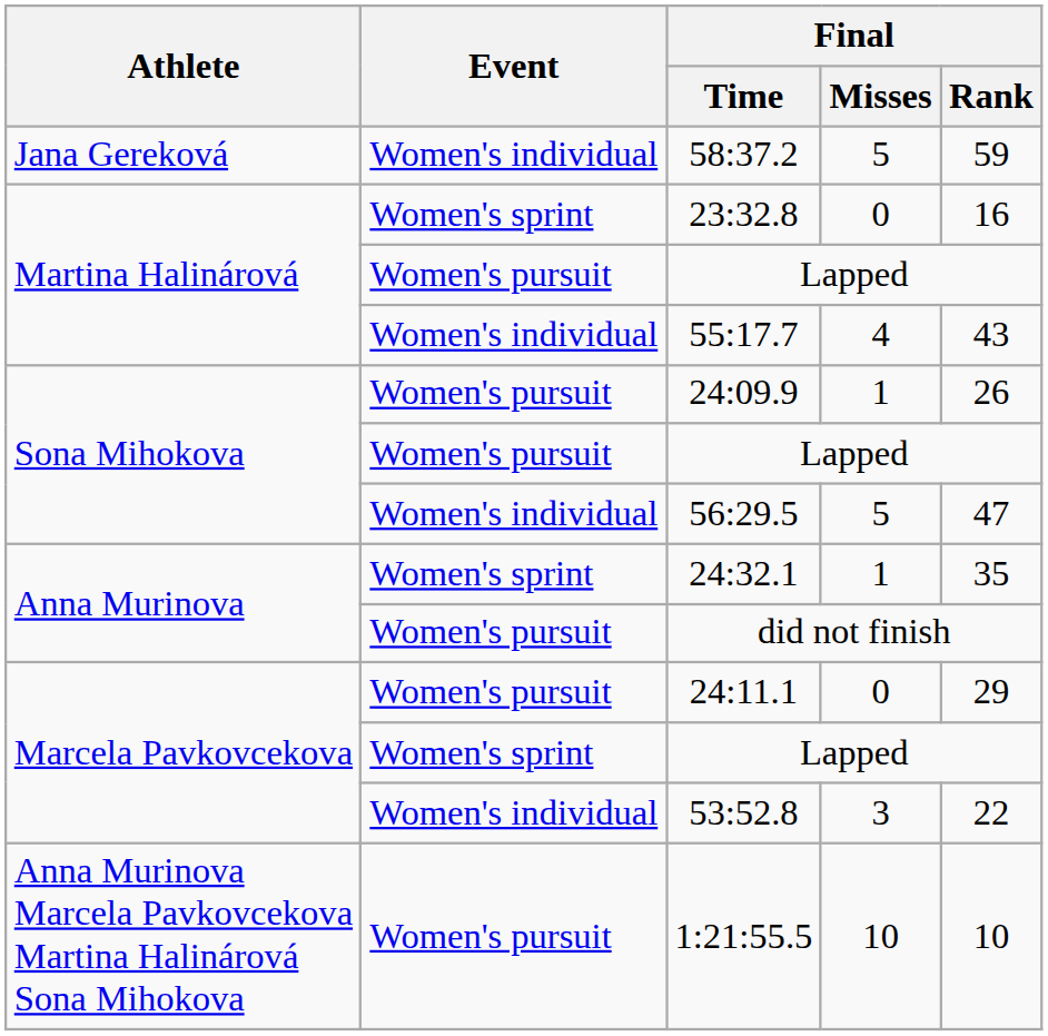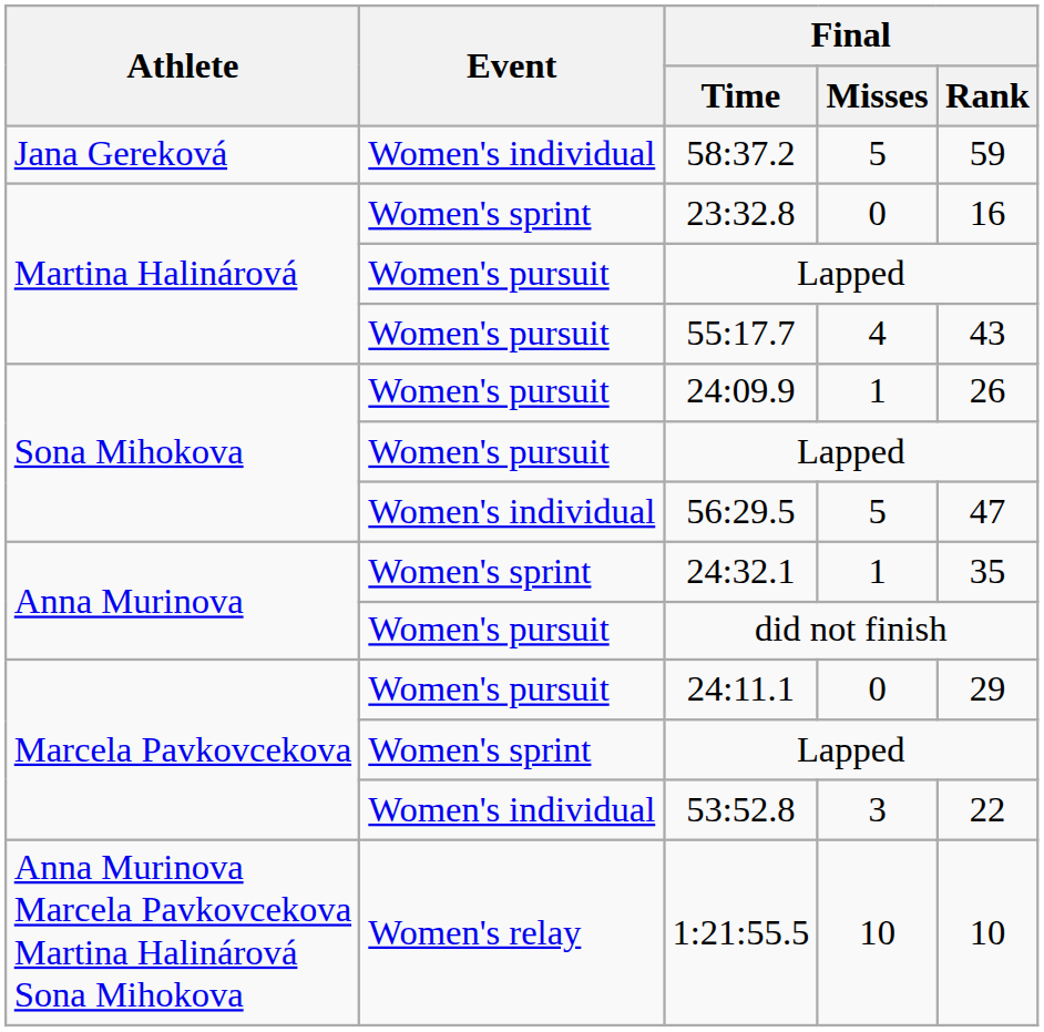 <table class="wikitable" style="font-size:90%">
 <tr>
 <th rowspan="2">Athlete</th>
 <th rowspan="2">Event</th>
 <th colspan="3">Final</th>
 </tr>
 <tr>
 <th>Time</th>
 <th>Misses</th>
 <th>Rank</th>
 </tr>
 <tr>
 <td><a href='#'>Jana Gereková</a></td>
 <td><a href='#'>Women's individual</a></td>
 <td align="center">58:37.2</td>
 <td align="center">5</td>
 <td align="center">59</td>
 </tr>
 <tr>
 <td rowspan=3><a href='#'>Martina Halinárová</a></td>
 <td><a href='#'>Women's sprint</a></td>
 <td align="center">23:32.8</td>
 <td align="center">0</td>
 <td align="center">16</td>
 </tr>
 <tr>
 <td><a href='#'>Women's pursuit</a></td>
 <td colspan=3 align="center">Lapped</td>
 </tr>
 <tr>
-<td><a href='#'>Women's individual</a></td>
+<td><a href='#'>Women's pursuit</a></td>
 <td align="center">55:17.7</td>
 <td align="center">4</td>
 <td align="center">43</td>
 </tr>
 <tr>
 <td rowspan=3><a href='#'>Sona Mihokova</a></td>
 <td><a href='#'>Women's pursuit</a></td>
 <td align="center">24:09.9</td>
 <td align="center">1</td>
 <td align="center">26</td>
 </tr>
 <tr>
 <td><a href='#'>Women's pursuit</a></td>
 <td colspan=3 align="center">Lapped</td>
 </tr>
 <tr>
 <td><a href='#'>Women's individual</a></td>
 <td align="center">56:29.5</td>
 <td align="center">5</td>
 <td align="center">47</td>
 </tr>
 <tr>
 <td rowspan=2><a href='#'>Anna Murinova</a></td>
 <td><a href='#'>Women's sprint</a></td>
 <td align="center">24:32.1</td>
 <td align="center">1</td>
 <td align="center">35</td>
 </tr>
 <tr>
 <td><a href='#'>Women's pursuit</a></td>
 <td colspan=3 align="center">did not finish</td>
 </tr>
 <tr>
 <td rowspan=3><a href='#'>Marcela Pavkovcekova</a></td>
 <td><a href='#'>Women's pursuit</a></td>
 <td align="center">24:11.1</td>
 <td align="center">0</td>
 <td align="center">29</td>
 </tr>
 <tr>
 <td><a href='#'>Women's sprint</a></td>
 <td colspan=3 align="center">Lapped</td>
 </tr>
 <tr>
 <td><a href='#'>Women's individual</a></td>
 <td align="center">53:52.8</td>
 <td align="center">3</td>
 <td align="center">22</td>
 </tr>
 <tr>
 <td><a href='#'>Anna Murinova</a><br> <a href='#'>Marcela Pavkovcekova</a><br><a href='#'>Martina Halinárová</a><br><a href='#'>Sona Mihokova</a></td>
-<td><a href='#'>Women's pursuit</a></td>
+<td><a href='#'>Women's relay</a></td>
 <td align="center">1:21:55.5</td>
 <td align="center">10</td>
 <td align="center">10</td>
 </tr>
 </table>
